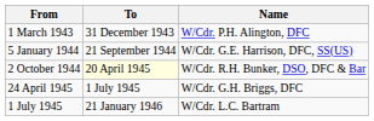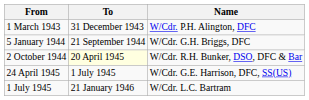 <table class="wikitable">
 <tr>
 <th>From</th>
 <th>To</th>
 <th>Name</th>
 </tr>
 <tr>
 <td>1 March 1943</td>
 <td>31 December 1943</td>
 <td><a href='#'>W/Cdr.</a> P.H. Alington, <a href='#'>DFC</a></td>
 </tr>
 <tr>
 <td>5 January 1944</td>
 <td>21 September 1944</td>
-<td>W/Cdr. G.E. Harrison, DFC, <a href='#'>SS(US)</a></td>
+<td>W/Cdr. G.H. Briggs, DFC</td>
 </tr>
 <tr>
 <td>2 October 1944</td>
 <td style="background: lightyellow;">20 April 1945</td>
 <td>W/Cdr. R.H. Bunker, <a href='#'>DSO</a>, DFC & <a href='#'>Bar</a></td>
 </tr>
 <tr>
 <td>24 April 1945</td>
 <td>1 July 1945</td>
-<td>W/Cdr. G.H. Briggs, DFC</td>
+<td>W/Cdr. G.E. Harrison, DFC, <a href='#'>SS(US)</a></td>
 </tr>
 <tr>
 <td>1 July 1945</td>
 <td>21 January 1946</td>
 <td>W/Cdr. L.C. Bartram</td>
 </tr>
 </table>
